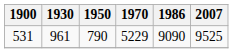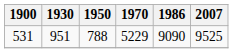 <table class="wikitable">
 <tr>
 <th width="15%">1900</th>
 <th width="15%">1930</th>
 <th width="15%">1950</th>
 <th width="15%">1970</th>
 <th width="15%">1986</th>
 <th width="15%">2007</th>
 </tr>
 <tr>
 <td align="center">531</td>
-<td align="center">961</td>
-<td align="center">790</td>
+<td align="center">951</td>
+<td align="center">788</td>
 <td align="center">5229</td>
 <td align="center">9090</td>
 <td align="center">9525</td>
 </tr>
 <tr>
 </tr>
 </table>
